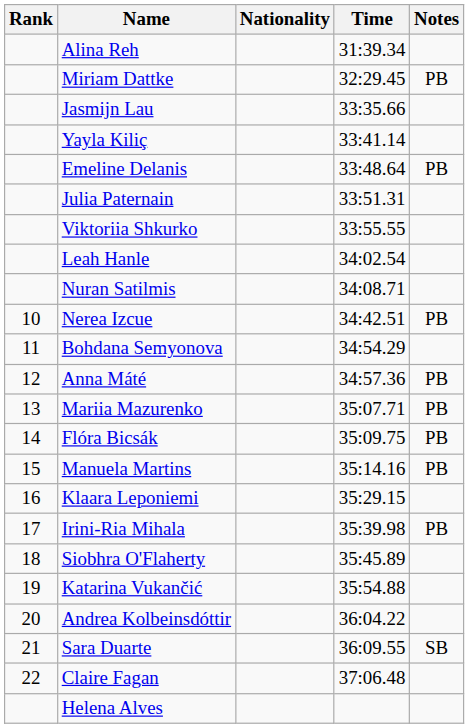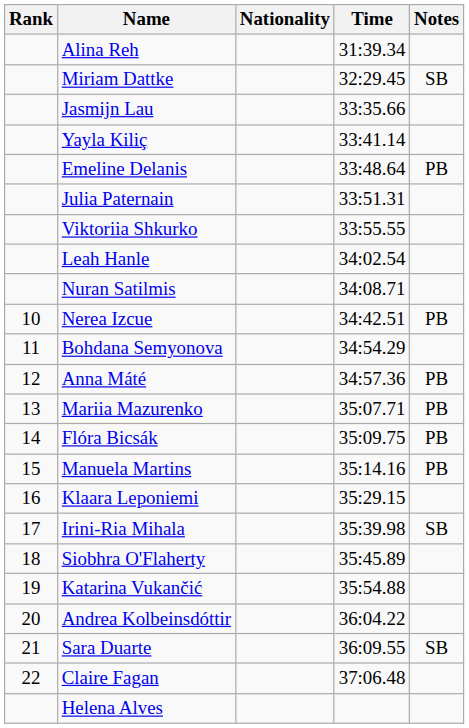 <table class="wikitable sortable" style="text-align:center">
 <tr>
 <th>Rank</th>
 <th>Name</th>
 <th>Nationality</th>
 <th>Time</th>
 <th>Notes</th>
 </tr>
 <tr>
 <td></td>
 <td align=left><a href='#'>Alina Reh</a></td>
 <td align=left></td>
 <td>31:39.34</td>
 <td></td>
 </tr>
 <tr>
 <td></td>
 <td align=left><a href='#'>Miriam Dattke</a></td>
 <td align=left></td>
 <td>32:29.45</td>
-<td>PB</td>
+<td>SB</td>
 </tr>
 <tr>
 <td></td>
 <td align=left><a href='#'>Jasmijn Lau</a></td>
 <td align=left></td>
 <td>33:35.66</td>
 <td></td>
 </tr>
 <tr>
 <td></td>
 <td align=left><a href='#'>Yayla Kiliç</a></td>
 <td align=left></td>
 <td>33:41.14</td>
 <td></td>
 </tr>
 <tr>
 <td></td>
 <td align=left><a href='#'>Emeline Delanis</a></td>
 <td align=left></td>
 <td>33:48.64</td>
 <td>PB</td>
 </tr>
 <tr>
 <td></td>
 <td align=left><a href='#'>Julia Paternain</a></td>
 <td align=left></td>
 <td>33:51.31</td>
 <td></td>
 </tr>
 <tr>
 <td></td>
 <td align=left><a href='#'>Viktoriia Shkurko</a></td>
 <td align=left></td>
 <td>33:55.55</td>
 <td></td>
 </tr>
 <tr>
 <td></td>
 <td align=left><a href='#'>Leah Hanle</a></td>
 <td align=left></td>
 <td>34:02.54</td>
 <td></td>
 </tr>
 <tr>
 <td></td>
 <td align=left><a href='#'>Nuran Satilmis</a></td>
 <td align=left></td>
 <td>34:08.71</td>
 <td></td>
 </tr>
 <tr>
 <td>10</td>
 <td align=left><a href='#'>Nerea Izcue</a></td>
 <td align=left></td>
 <td>34:42.51</td>
 <td>PB</td>
 </tr>
 <tr>
 <td>11</td>
 <td align=left><a href='#'>Bohdana Semyonova</a></td>
 <td align=left></td>
 <td>34:54.29</td>
 <td></td>
 </tr>
 <tr>
 <td>12</td>
 <td align=left><a href='#'>Anna Máté</a></td>
 <td align=left></td>
 <td>34:57.36</td>
 <td>PB</td>
 </tr>
 <tr>
 <td>13</td>
 <td align=left><a href='#'>Mariia Mazurenko</a></td>
 <td align=left></td>
 <td>35:07.71</td>
 <td>PB</td>
 </tr>
 <tr>
 <td>14</td>
 <td align=left><a href='#'>Flóra Bicsák</a></td>
 <td align=left></td>
 <td>35:09.75</td>
 <td>PB</td>
 </tr>
 <tr>
 <td>15</td>
 <td align=left><a href='#'>Manuela Martins</a></td>
 <td align=left></td>
 <td>35:14.16</td>
 <td>PB</td>
 </tr>
 <tr>
 <td>16</td>
 <td align=left><a href='#'>Klaara Leponiemi</a></td>
 <td align=left></td>
 <td>35:29.15</td>
 <td></td>
 </tr>
 <tr>
 <td>17</td>
 <td align=left><a href='#'>Irini-Ria Mihala</a></td>
 <td align=left></td>
 <td>35:39.98</td>
-<td>PB</td>
+<td>SB</td>
 </tr>
 <tr>
 <td>18</td>
 <td align=left><a href='#'>Siobhra O'Flaherty</a></td>
 <td align=left></td>
 <td>35:45.89</td>
 <td></td>
 </tr>
 <tr>
 <td>19</td>
 <td align=left><a href='#'>Katarina Vukančić</a></td>
 <td align=left></td>
 <td>35:54.88</td>
 <td></td>
 </tr>
 <tr>
 <td>20</td>
 <td align=left><a href='#'>Andrea Kolbeinsdóttir</a></td>
 <td align=left></td>
 <td>36:04.22</td>
 <td></td>
 </tr>
 <tr>
 <td>21</td>
 <td align=left><a href='#'>Sara Duarte</a></td>
 <td align=left></td>
 <td>36:09.55</td>
 <td>SB</td>
 </tr>
 <tr>
 <td>22</td>
 <td align=left><a href='#'>Claire Fagan</a></td>
 <td align=left></td>
 <td>37:06.48</td>
 <td></td>
 </tr>
 <tr>
 <td></td>
 <td align=left><a href='#'>Helena Alves</a></td>
 <td align=left></td>
 <td></td>
 <td></td>
 </tr>
 </table>
